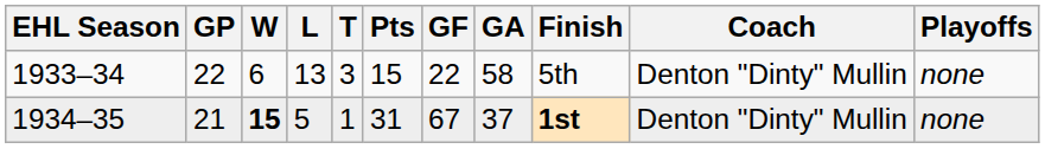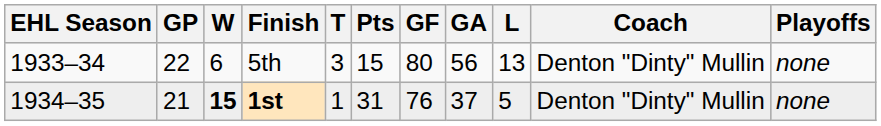 <table class="wikitable">
 <tr>
 <th>EHL Season</th>
 <th>GP</th>
 <th>W</th>
-<th>L</th>
+<th>Finish</th>
 <th>T</th>
 <th>Pts</th>
 <th>GF</th>
 <th>GA</th>
-<th>Finish</th>
+<th>L</th>
 <th>Coach</th>
 <th>Playoffs</th>
 </tr>
 <tr>
 <td>1933–34</td>
 <td>22</td>
 <td>6</td>
-<td>13</td>
+<td>5th</td>
 <td>3</td>
 <td>15</td>
-<td>22</td>
-<td>58</td>
-<td>5th</td>
+<td>80</td>
+<td>56</td>
+<td>13</td>
 <td>Denton "Dinty" Mullin</td>
 <td><em>none</em></td>
 </tr>
 <tr bgcolor=eeeeee>
 <td>1934–35</td>
 <td>21</td>
 <td><strong>15</strong></td>
-<td>5</td>
+<td style="background: #FFE6BD;"><strong>1st</strong></td>
 <td>1</td>
 <td>31</td>
-<td>67</td>
+<td>76</td>
 <td>37</td>
-<td style="background: #FFE6BD;"><strong>1st</strong></td>
+<td>5</td>
 <td>Denton "Dinty" Mullin</td>
 <td><em>none</em></td>
 </tr>
 </table>
